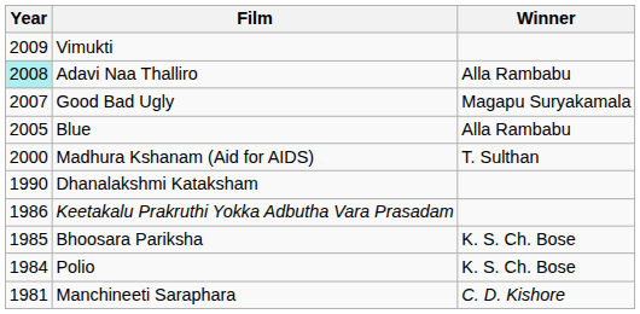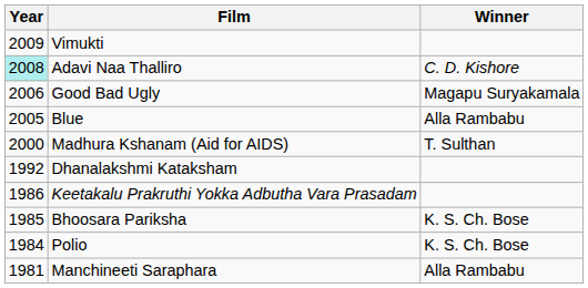 <table class="wikitable sortable">
 <tr>
 <th>Year</th>
 <th>Film</th>
 <th>Winner</th>
 </tr>
 <tr>
 <td>2009</td>
 <td>Vimukti</td>
 <td></td>
 </tr>
 <tr>
 <td style="background: paleturquoise;">2008</td>
 <td>Adavi Naa Thalliro</td>
-<td>Alla Rambabu</td>
+<td><em>C. D. Kishore</em></td>
 </tr>
 <tr>
-<td>2007</td>
+<td>2006</td>
 <td>Good Bad Ugly</td>
 <td>Magapu Suryakamala</td>
 </tr>
 <tr>
 <td>2005</td>
 <td>Blue</td>
 <td>Alla Rambabu</td>
 </tr>
 <tr>
 <td>2000</td>
 <td>Madhura Kshanam (Aid for AIDS)</td>
 <td>T. Sulthan</td>
 </tr>
 <tr>
-<td>1990</td>
+<td>1992</td>
 <td>Dhanalakshmi Kataksham</td>
 <td></td>
 </tr>
 <tr>
 <td>1986</td>
 <td><em>Keetakalu Prakruthi Yokka Adbutha Vara Prasadam</em></td>
 <td></td>
 </tr>
 <tr>
 <td>1985</td>
 <td>Bhoosara Pariksha</td>
 <td>K. S. Ch. Bose</td>
 </tr>
 <tr>
 <td>1984</td>
 <td>Polio</td>
 <td>K. S. Ch. Bose</td>
 </tr>
 <tr>
 <td>1981</td>
 <td>Manchineeti Saraphara</td>
-<td><em>C. D. Kishore</em></td>
+<td>Alla Rambabu</td>
 </tr>
 </table>
